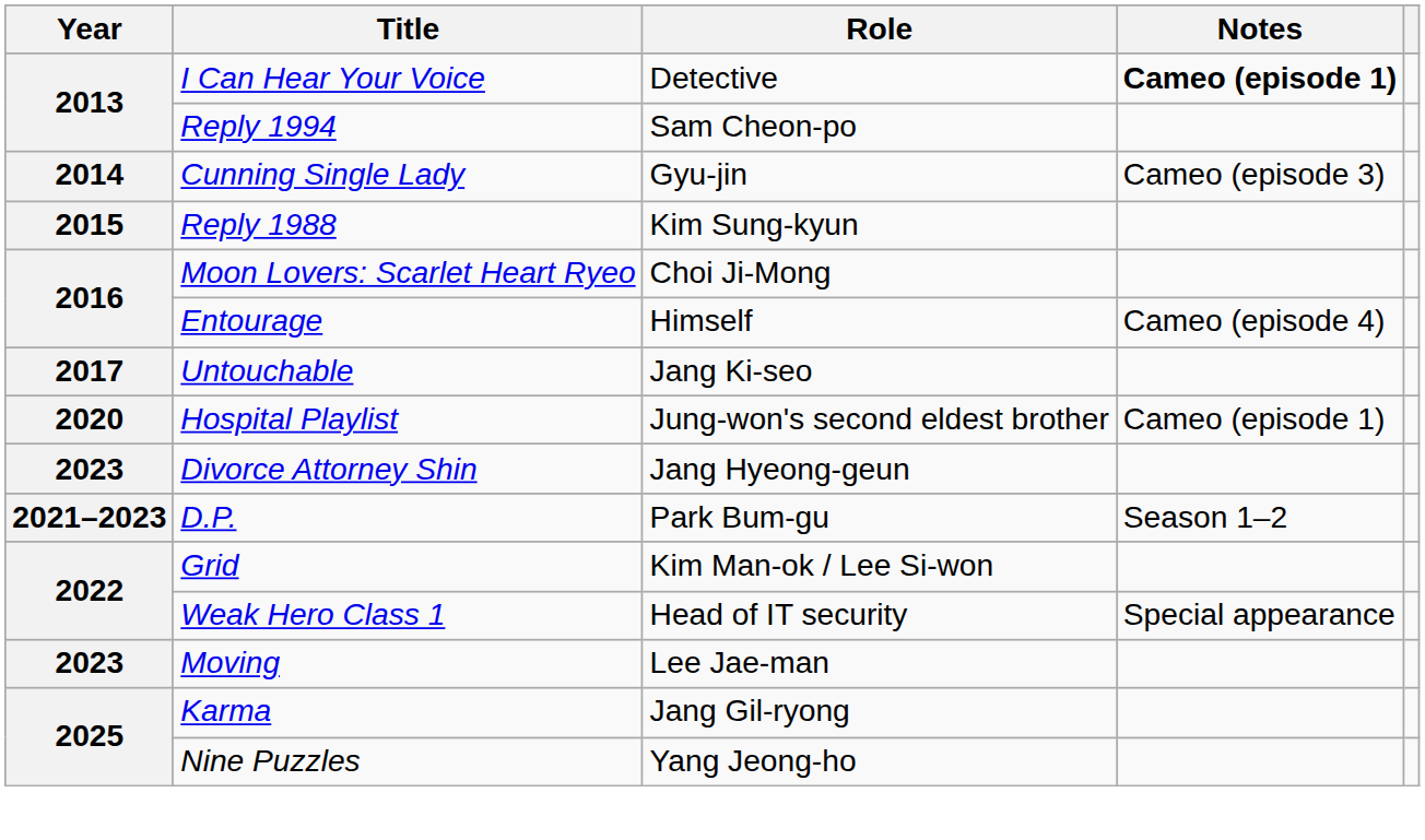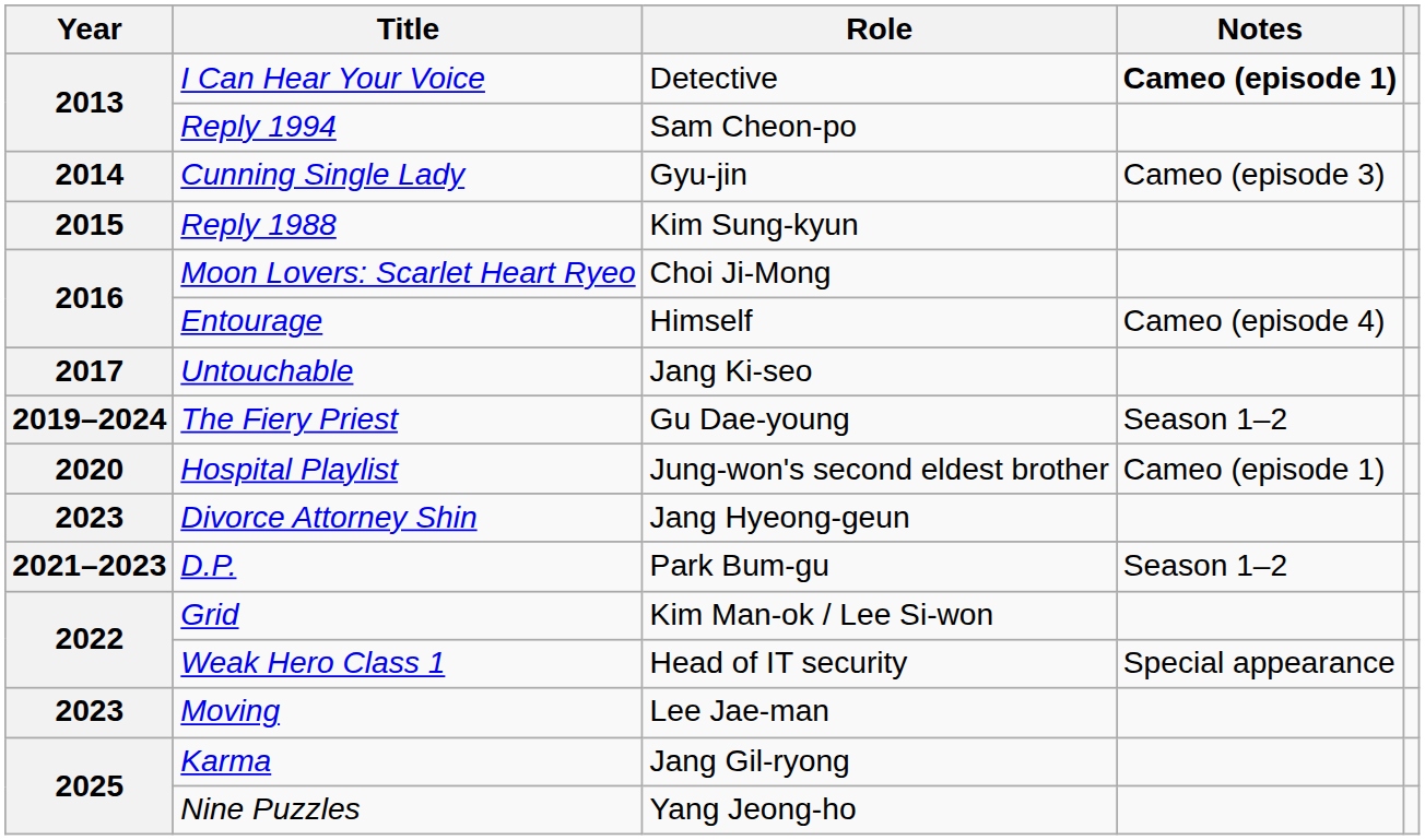 <table class="wikitable plainrowheaders sortable">
 <tr>
 <th scope="col">Year</th>
 <th scope="col">Title</th>
 <th scope="col">Role</th>
 <th scope="col">Notes</th>
 <th scope="col" class="unsortable"></th>
 </tr>
 <tr>
 <th scope="row" rowspan="2">2013</th>
 <td><em><a href='#'>I Can Hear Your Voice</a></em></td>
 <td>Detective</td>
 <td><strong>Cameo (episode 1)</strong></td>
 <td style="text-align:center"></td>
 </tr>
 <tr>
 <td><em><a href='#'>Reply 1994</a></em></td>
 <td>Sam Cheon-po</td>
 <td></td>
 <td style="text-align:center"></td>
 </tr>
 <tr>
 <th scope="row">2014</th>
 <td><em><a href='#'>Cunning Single Lady</a></em></td>
 <td>Gyu-jin</td>
 <td>Cameo (episode 3)</td>
 <td style="text-align:center"></td>
 </tr>
 <tr>
 <th scope="row">2015</th>
 <td><em><a href='#'>Reply 1988</a></em></td>
 <td>Kim Sung-kyun</td>
 <td></td>
 <td style="text-align:center"></td>
 </tr>
 <tr>
 <th scope="row" rowspan="2">2016</th>
 <td><em><a href='#'>Moon Lovers: Scarlet Heart Ryeo</a></em></td>
 <td>Choi Ji-Mong</td>
 <td></td>
 <td style="text-align:center"></td>
 </tr>
 <tr>
 <td><em><a href='#'>Entourage</a></em></td>
 <td>Himself</td>
 <td>Cameo (episode 4)</td>
 <td style="text-align:center"></td>
 </tr>
 <tr>
 <th scope="row">2017</th>
 <td><em><a href='#'>Untouchable</a></em></td>
 <td>Jang Ki-seo</td>
 <td></td>
+<td style="text-align:center"></td>
+</tr>
+<tr>
+<th scope="row">2019–2024</th>
+<td><em><a href='#'>The Fiery Priest</a></em></td>
+<td>Gu Dae-young</td>
+<td>Season 1–2</td>
 <td style="text-align:center"></td>
 </tr>
 <tr>
 <th scope="row">2020</th>
 <td><em><a href='#'>Hospital Playlist</a></em></td>
 <td>Jung-won's second eldest brother</td>
 <td>Cameo (episode 1)</td>
 <td style="text-align:center"></td>
 </tr>
 <tr>
 <th scope="row">2023</th>
 <td><em><a href='#'>Divorce Attorney Shin</a></em></td>
 <td>Jang Hyeong-geun</td>
 <td></td>
 <td style="text-align:center"></td>
 </tr>
 <tr>
 <th scope="row">2021–2023</th>
 <td><em><a href='#'>D.P.</a></em></td>
 <td>Park Bum-gu</td>
 <td>Season 1–2</td>
 <td style="text-align:center"></td>
 </tr>
 <tr>
 <th scope="row" rowspan="2">2022</th>
 <td><em><a href='#'>Grid</a></em></td>
 <td>Kim Man-ok / Lee Si-won</td>
 <td></td>
 <td style="text-align:center"></td>
 </tr>
 <tr>
 <td><em><a href='#'>Weak Hero Class 1</a></em></td>
 <td>Head of IT security</td>
 <td>Special appearance</td>
 <td style="text-align:center"></td>
 </tr>
 <tr>
 <th scope="row">2023</th>
 <td><em><a href='#'>Moving</a></em></td>
 <td>Lee Jae-man</td>
 <td></td>
 <td style="text-align:center"></td>
 </tr>
 <tr>
 <th scope="row" rowspan="2">2025</th>
 <td><em><a href='#'>Karma</a></em></td>
 <td>Jang Gil-ryong</td>
 <td></td>
 <td style="text-align:center"></td>
 </tr>
 <tr>
 <td><em>Nine Puzzles</em></td>
 <td>Yang Jeong-ho</td>
 <td></td>
 <td style="text-align:center"></td>
 </tr>
 </table>
